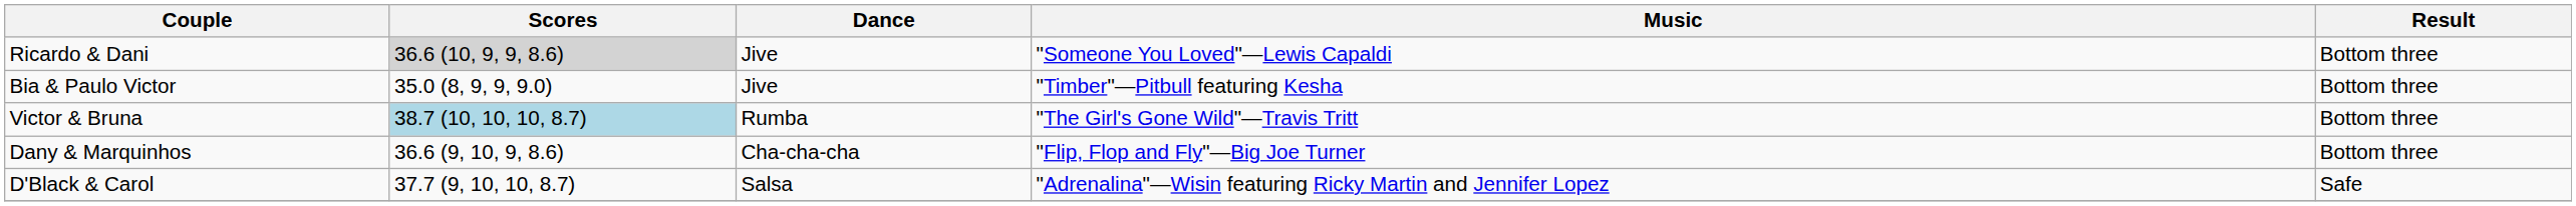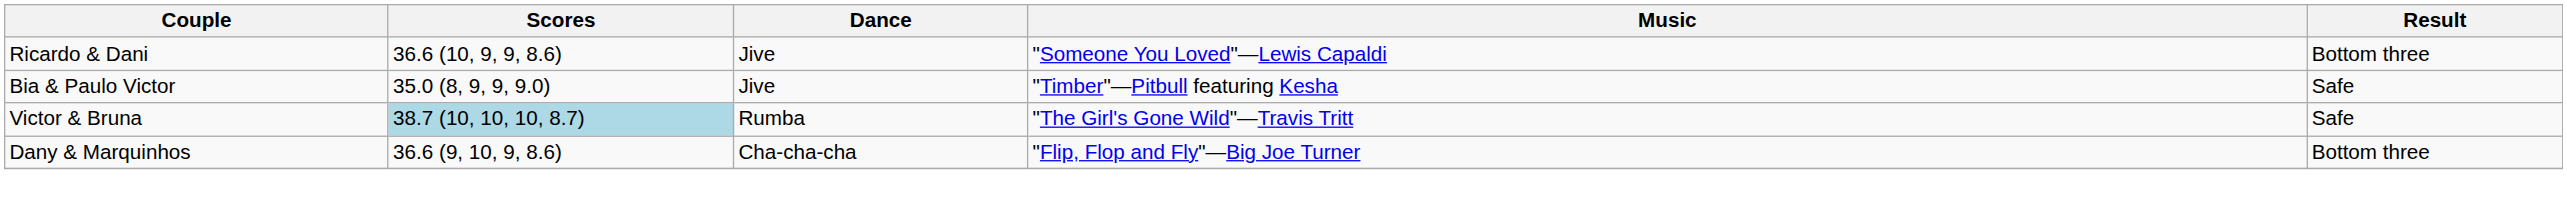 <table class="wikitable sortable" style="width:100%;">
 <tr>
 <th width="15.0%">Couple<br></th>
 <th width="13.5%">Scores</th>
 <th width="11.5%">Dance</th>
 <th width="50.0%">Music</th>
 <th width="10.0%">Result</th>
 </tr>
 <tr>
 <td>Ricardo & Dani<br></td>
-<td style="background: lightgrey;">36.6 (10, 9, 9, 8.6)</td>
+<td>36.6 (10, 9, 9, 8.6)</td>
 <td>Jive</td>
 <td>"<a href='#'>Someone You Loved</a>"—<a href='#'>Lewis Capaldi</a></td>
 <td>Bottom three</td>
 </tr>
 <tr>
 <td>Bia & Paulo Victor<br></td>
 <td>35.0 (8, 9, 9, 9.0)</td>
 <td>Jive</td>
 <td>"<a href='#'>Timber</a>"—<a href='#'>Pitbull</a> featuring <a href='#'>Kesha</a></td>
-<td>Bottom three</td>
+<td>Safe</td>
 </tr>
 <tr>
 <td>Victor & Bruna<br></td>
 <td style="background: lightblue;">38.7 (10, 10, 10, 8.7)</td>
 <td>Rumba</td>
 <td>"<a href='#'>The Girl's Gone Wild</a>"—<a href='#'>Travis Tritt</a></td>
-<td>Bottom three</td>
+<td>Safe</td>
 </tr>
 <tr>
 <td>Dany & Marquinhos<br></td>
 <td>36.6 (9, 10, 9, 8.6)</td>
 <td>Cha-cha-cha</td>
 <td>"<a href='#'>Flip, Flop and Fly</a>"—<a href='#'>Big Joe Turner</a></td>
 <td>Bottom three</td>
 </tr>
 <tr>
-<td>D'Black & Carol<br></td>
-<td>37.7 (9, 10, 10, 8.7)</td>
-<td>Salsa</td>
-<td>"<a href='#'>Adrenalina</a>"—<a href='#'>Wisin</a> featuring <a href='#'>Ricky Martin</a> and <a href='#'>Jennifer Lopez</a></td>
-<td>Safe</td>
-</tr>
-<tr>
 </tr>
 </table>
